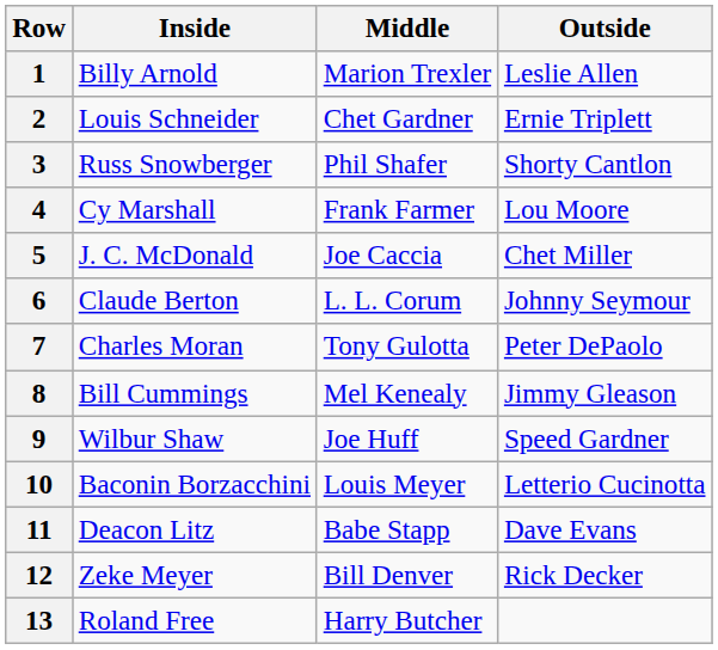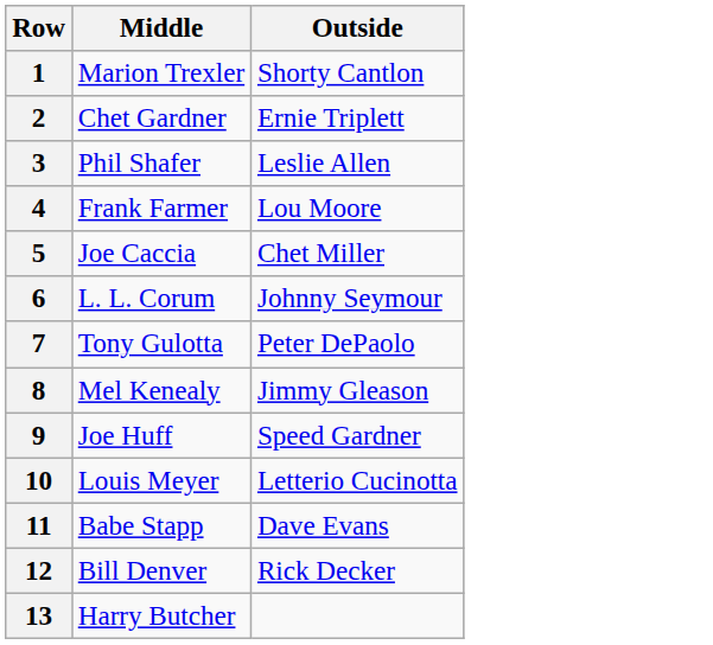 <table class="wikitable" style="font-size: 95%;">
 <tr>
 <th>Row</th>
-<th>Inside</th>
 <th>Middle</th>
 <th>Outside</th>
 </tr>
 <tr>
 <th>1</th>
-<td> <a href='#'>Billy Arnold</a></td>
 <td> <a href='#'>Marion Trexler</a> <strong></strong></td>
-<td> <a href='#'>Leslie Allen</a> <strong></strong></td>
+<td> <a href='#'>Shorty Cantlon</a> <strong></strong></td>
 </tr>
 <tr>
 <th>2</th>
-<td> <a href='#'>Louis Schneider</a></td>
 <td> <a href='#'>Chet Gardner</a> <strong></strong></td>
 <td> <a href='#'>Ernie Triplett</a></td>
 </tr>
 <tr>
 <th>3</th>
-<td> <a href='#'>Russ Snowberger</a></td>
 <td> <a href='#'>Phil Shafer</a></td>
-<td> <a href='#'>Shorty Cantlon</a> <strong></strong></td>
+<td> <a href='#'>Leslie Allen</a> <strong></strong></td>
 </tr>
 <tr>
 <th>4</th>
-<td> <a href='#'>Cy Marshall</a> <strong></strong></td>
 <td> <a href='#'>Frank Farmer</a></td>
 <td> <a href='#'>Lou Moore</a></td>
 </tr>
 <tr>
 <th>5</th>
-<td> <a href='#'>J. C. McDonald</a> <strong></strong></td>
 <td> <a href='#'>Joe Caccia</a> <strong></strong></td>
 <td> <a href='#'>Chet Miller</a> <strong></strong></td>
 </tr>
 <tr>
 <th>6</th>
-<td> <a href='#'>Claude Berton</a> <strong></strong></td>
 <td> <a href='#'>L. L. Corum</a> <strong></strong></td>
 <td> <a href='#'>Johnny Seymour</a></td>
 </tr>
 <tr>
 <th>7</th>
-<td> <a href='#'>Charles Moran</a> <strong></strong></td>
 <td> <a href='#'>Tony Gulotta</a></td>
 <td> <a href='#'>Peter DePaolo</a> <strong></strong></td>
 </tr>
 <tr>
 <th>8</th>
-<td> <a href='#'>Bill Cummings</a> <strong></strong></td>
 <td> <a href='#'>Mel Kenealy</a> <strong></strong></td>
 <td> <a href='#'>Jimmy Gleason</a></td>
 </tr>
 <tr>
 <th>9</th>
-<td> <a href='#'>Wilbur Shaw</a></td>
 <td> <a href='#'>Joe Huff</a> <strong></strong></td>
 <td> <a href='#'>Speed Gardner</a></td>
 </tr>
 <tr>
 <th>10</th>
-<td> <a href='#'>Baconin Borzacchini</a> <strong></strong></td>
 <td> <a href='#'>Louis Meyer</a> <strong></strong></td>
 <td> <a href='#'>Letterio Cucinotta</a> <strong></strong></td>
 </tr>
 <tr>
 <th>11</th>
-<td> <a href='#'>Deacon Litz</a></td>
 <td> <a href='#'>Babe Stapp</a></td>
 <td> <a href='#'>Dave Evans</a></td>
 </tr>
 <tr>
 <th>12</th>
-<td> <a href='#'>Zeke Meyer</a> <strong></strong></td>
 <td> <a href='#'>Bill Denver</a> <strong></strong></td>
 <td> <a href='#'>Rick Decker</a></td>
 </tr>
 <tr>
 <th>13</th>
-<td> <a href='#'>Roland Free</a> <strong></strong></td>
 <td> <a href='#'>Harry Butcher</a> <strong></strong></td>
 <td> </td>
 </tr>
 </table>
